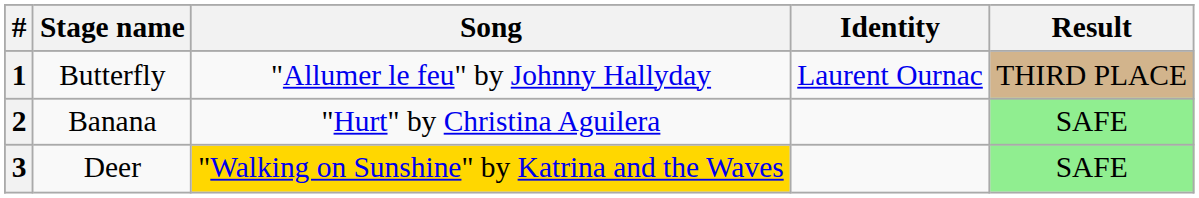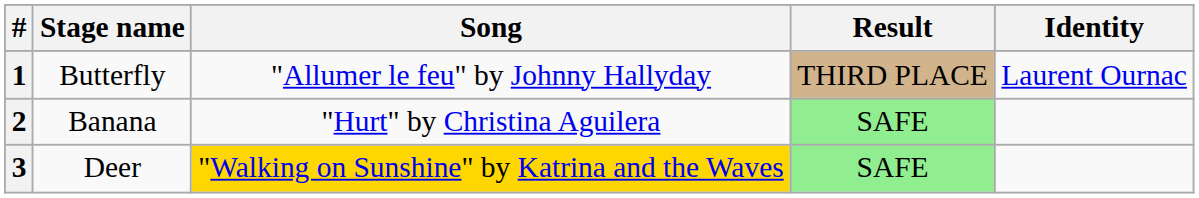 <table class="wikitable plainrowheaders" style="text-align: center;">
 <tr>
 <th>#</th>
 <th>Stage name</th>
 <th>Song</th>
+<th>Result</th>
 <th>Identity</th>
-<th>Result</th>
 </tr>
 <tr>
 <th>1</th>
 <td>Butterfly</td>
 <td>"<a href='#'>Allumer le feu</a>" by <a href='#'>Johnny Hallyday</a></td>
+<td bgcolor=tan>THIRD PLACE</td>
 <td><a href='#'>Laurent Ournac</a></td>
-<td bgcolor=tan>THIRD PLACE</td>
 </tr>
 <tr>
 <th>2</th>
 <td>Banana</td>
 <td>"<a href='#'>Hurt</a>" by <a href='#'>Christina Aguilera</a></td>
+<td bgcolor=lightgreen>SAFE</td>
 <td></td>
-<td bgcolor=lightgreen>SAFE</td>
 </tr>
 <tr>
 <th>3</th>
 <td>Deer</td>
 <td style="background: gold;">"<a href='#'>Walking on Sunshine</a>" by <a href='#'>Katrina and the Waves</a></td>
+<td bgcolor=lightgreen>SAFE</td>
 <td></td>
-<td bgcolor=lightgreen>SAFE</td>
 </tr>
 </table>
